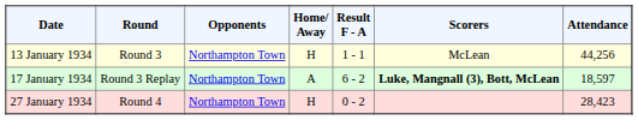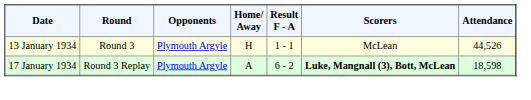 <table border="2" cellpadding="4" style="border-collapse:collapse; text-align:center; font-size:smaller;">
 <tr style="background:#f0f6ff;">
 <th><strong>Date</strong></th>
 <th><strong>Round</strong></th>
 <th><strong>Opponents</strong></th>
 <th><strong>Home/<br>Away</strong></th>
 <th><strong>Result<br>F - A</strong></th>
 <th><strong>Scorers</strong></th>
 <th><strong>Attendance</strong></th>
 </tr>
 <tr bgcolor="#ffffdd">
 <td>13 January 1934</td>
 <td>Round 3</td>
-<td><a href='#'>Northampton Town</a></td>
+<td><a href='#'>Plymouth Argyle</a></td>
 <td>H</td>
 <td>1 - 1</td>
 <td>McLean</td>
-<td>44,256</td>
+<td>44,526</td>
 </tr>
 <tr bgcolor="#ddffdd">
 <td>17 January 1934</td>
 <td>Round 3 Replay</td>
-<td><a href='#'>Northampton Town</a></td>
+<td><a href='#'>Plymouth Argyle</a></td>
 <td>A</td>
 <td>6 - 2</td>
 <td><strong>Luke, Mangnall (3), Bott, McLean</strong></td>
-<td>18,597</td>
-</tr>
-<tr bgcolor="#ffdddd">
-<td>27 January 1934</td>
-<td>Round 4</td>
-<td><a href='#'>Northampton Town</a></td>
-<td>H</td>
-<td>0 - 2</td>
-<td></td>
-<td>28,423</td>
+<td>18,598</td>
 </tr>
 </table>
